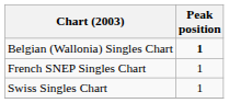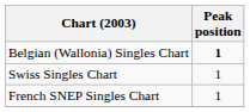 <table class="wikitable sortable">
 <tr>
 <th align="left">Chart (2003)</th>
 <th align="center">Peak<br>position</th>
 </tr>
 <tr>
 <td align="left">Belgian (Wallonia) Singles Chart</td>
 <td align="center"><strong>1</strong></td>
 </tr>
 <tr>
-<td align="left">French SNEP Singles Chart</td>
+<td align="left">Swiss Singles Chart</td>
 <td align="center">1</td>
 </tr>
 <tr>
-<td align="left">Swiss Singles Chart</td>
+<td align="left">French SNEP Singles Chart</td>
 <td align="center">1</td>
 </tr>
 <tr>
 </tr>
 </table>
